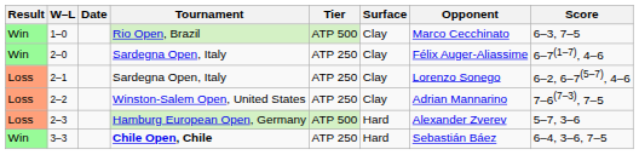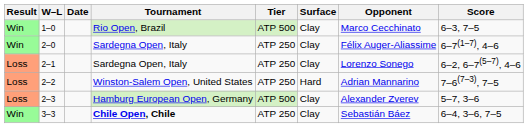 <table class="sortable wikitable">
 <tr>
 <th>Result</th>
 <th class=unsortable>W–L</th>
 <th>Date</th>
 <th>Tournament</th>
 <th>Tier</th>
 <th>Surface</th>
 <th>Opponent</th>
 <th class=unsortable>Score</th>
 </tr>
 <tr>
 <td style=background:#98fb98>Win</td>
 <td><small>1–0</small></td>
 <td><a href='#'></a></td>
 <td style=background:#d4f1c5><a href='#'>Rio Open</a>, Brazil</td>
 <td style=background:#d4f1c5>ATP 500</td>
 <td>Clay</td>
 <td> <a href='#'>Marco Cecchinato</a></td>
 <td>6–3, 7–5</td>
 </tr>
 <tr>
 <td style=background:#98fb98>Win</td>
 <td><small>2–0</small></td>
 <td><a href='#'></a></td>
 <td><a href='#'>Sardegna Open</a>, Italy</td>
 <td>ATP 250</td>
 <td>Clay</td>
 <td> <a href='#'>Félix Auger-Aliassime</a></td>
 <td>6–7<sup>(1–7)</sup>, 4–6</td>
 </tr>
 <tr>
 <td style=background:#ffa07a>Loss</td>
 <td><small>2–1</small></td>
 <td><a href='#'></a></td>
 <td>Sardegna Open, Italy</td>
 <td>ATP 250</td>
 <td>Clay</td>
 <td> <a href='#'>Lorenzo Sonego</a></td>
 <td>6–2, 6–7<sup>(5–7)</sup>, 4–6</td>
 </tr>
 <tr>
 <td style=background:#ffa07a>Loss</td>
 <td><small>2–2</small></td>
 <td><a href='#'></a></td>
 <td><a href='#'>Winston-Salem Open</a>, United States</td>
 <td>ATP 250</td>
-<td>Clay</td>
+<td>Hard</td>
 <td> <a href='#'>Adrian Mannarino</a></td>
 <td>7–6<sup>(7–3)</sup>, 7–5</td>
 </tr>
 <tr>
 <td style=background:#ffa07a>Loss</td>
 <td><small>2–3</small></td>
 <td><a href='#'></a></td>
 <td style=background:#d4f1c5><a href='#'>Hamburg European Open</a>, Germany</td>
 <td style=background:#d4f1c5>ATP 500</td>
-<td>Hard</td>
+<td>Clay</td>
 <td> <a href='#'>Alexander Zverev</a></td>
 <td>5–7, 3–6</td>
 </tr>
 <tr>
 <td style=background:#98fb98>Win</td>
 <td><small>3–3</small></td>
 <td><a href='#'></a></td>
 <td><strong><a href='#'>Chile Open</a>, Chile</strong></td>
 <td>ATP 250</td>
-<td>Hard</td>
+<td>Clay</td>
 <td> <a href='#'>Sebastián Báez</a></td>
 <td>6–4, 3–6, 7–5</td>
 </tr>
 </table>
